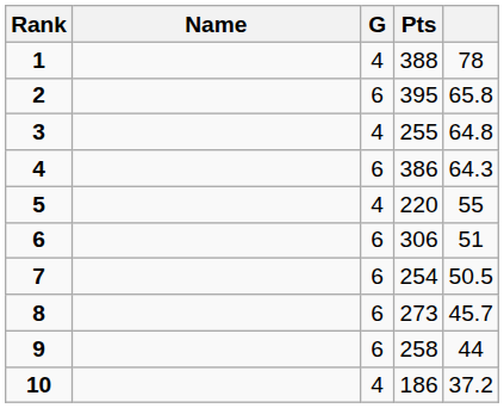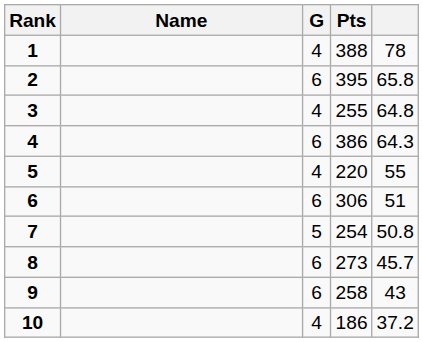 <table class="wikitable" style="text-align:center; font-size:90%;">
 <tr>
 <th width=10px>Rank</th>
 <th width=175px>Name</th>
 <th width=15px>G</th>
 <th width=10px>Pts</th>
 <th width=10px></th>
 </tr>
 <tr>
 <td><strong>1</strong></td>
 <td align=left><strong></strong></td>
 <td>4</td>
 <td>388</td>
 <td>78</td>
 </tr>
 <tr>
 <td><strong>2</strong></td>
 <td align=left></td>
 <td>6</td>
 <td>395</td>
 <td>65.8</td>
 </tr>
 <tr>
 <td><strong>3</strong></td>
 <td align=left></td>
 <td>4</td>
 <td>255</td>
 <td>64.8</td>
 </tr>
 <tr>
 <td><strong>4</strong></td>
 <td align=left></td>
 <td>6</td>
 <td>386</td>
 <td>64.3</td>
 </tr>
 <tr>
 <td><strong>5</strong></td>
 <td align=left></td>
 <td>4</td>
 <td>220</td>
 <td>55</td>
 </tr>
 <tr>
 <td><strong>6</strong></td>
 <td align=left></td>
 <td>6</td>
 <td>306</td>
 <td>51</td>
 </tr>
 <tr>
 <td><strong>7</strong></td>
 <td align=left></td>
-<td>6</td>
+<td>5</td>
 <td>254</td>
-<td>50.5</td>
+<td>50.8</td>
 </tr>
 <tr>
 <td><strong>8</strong></td>
 <td align=left></td>
 <td>6</td>
 <td>273</td>
 <td>45.7</td>
 </tr>
 <tr>
 <td><strong>9</strong></td>
 <td align=left></td>
 <td>6</td>
 <td>258</td>
-<td>44</td>
+<td>43</td>
 </tr>
 <tr>
 <td><strong>10</strong></td>
 <td align=left></td>
 <td>4</td>
 <td>186</td>
 <td>37.2</td>
 </tr>
 </table>
